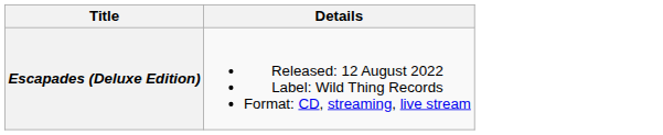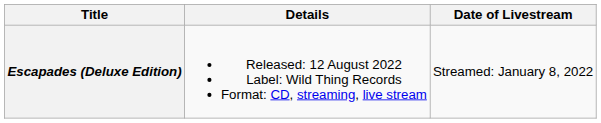 <table class="wikitable plainrowheaders" style="text-align:center;">
 <tr>
 <th>Title</th>
 <th>Details</th>
+<th>Date of Livestream</th>
 </tr>
 <tr>
 <th scope="row"><em>Escapades (Deluxe Edition)</em></th>
 <td><br><ul><li>Released: 12 August 2022</li><li>Label: Wild Thing Records</li><li>Format: <a href='#'>CD</a>, <a href='#'>streaming</a>, <a href='#'>live stream</a></li></ul></td>
+<td>Streamed: January 8, 2022</td>
 </tr>
 </table>
